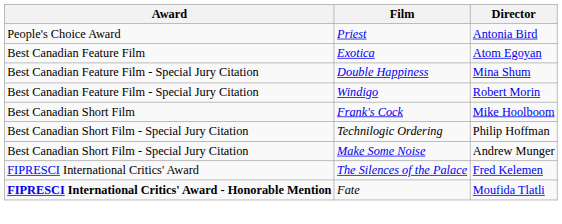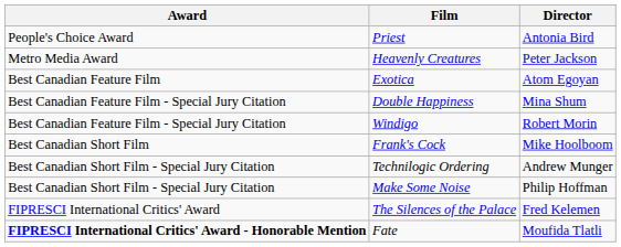 <table class="wikitable">
 <tr>
 <th>Award</th>
 <th>Film</th>
 <th>Director</th>
 </tr>
 <tr>
 <td>People's Choice Award</td>
 <td><em><a href='#'>Priest</a></em></td>
 <td><a href='#'>Antonia Bird</a></td>
+</tr>
+<tr>
+<td>Metro Media Award</td>
+<td><em><a href='#'>Heavenly Creatures</a></em></td>
+<td><a href='#'>Peter Jackson</a></td>
 </tr>
 <tr>
 <td>Best Canadian Feature Film</td>
 <td><em><a href='#'>Exotica</a></em></td>
 <td><a href='#'>Atom Egoyan</a></td>
 </tr>
 <tr>
 <td>Best Canadian Feature Film - Special Jury Citation</td>
 <td><em><a href='#'>Double Happiness</a></em></td>
 <td><a href='#'>Mina Shum</a></td>
 </tr>
 <tr>
 <td>Best Canadian Feature Film - Special Jury Citation</td>
 <td><em><a href='#'>Windigo</a></em></td>
 <td><a href='#'>Robert Morin</a></td>
 </tr>
 <tr>
 <td>Best Canadian Short Film</td>
 <td><em><a href='#'>Frank's Cock</a></em></td>
 <td><a href='#'>Mike Hoolboom</a></td>
 </tr>
 <tr>
 <td>Best Canadian Short Film - Special Jury Citation</td>
 <td><em>Technilogic Ordering</em></td>
-<td>Philip Hoffman</td>
+<td>Andrew Munger</td>
 </tr>
 <tr>
 <td>Best Canadian Short Film - Special Jury Citation</td>
 <td><em><a href='#'>Make Some Noise</a></em></td>
-<td>Andrew Munger</td>
+<td>Philip Hoffman</td>
 </tr>
 <tr>
 <td><a href='#'>FIPRESCI</a> International Critics' Award</td>
 <td><em><a href='#'>The Silences of the Palace</a></em></td>
 <td><a href='#'>Fred Kelemen</a></td>
 </tr>
 <tr>
 <td><strong><a href='#'>FIPRESCI</a> International Critics' Award - Honorable Mention</strong></td>
 <td><em>Fate</em></td>
 <td><a href='#'>Moufida Tlatli</a></td>
 </tr>
 </table>
